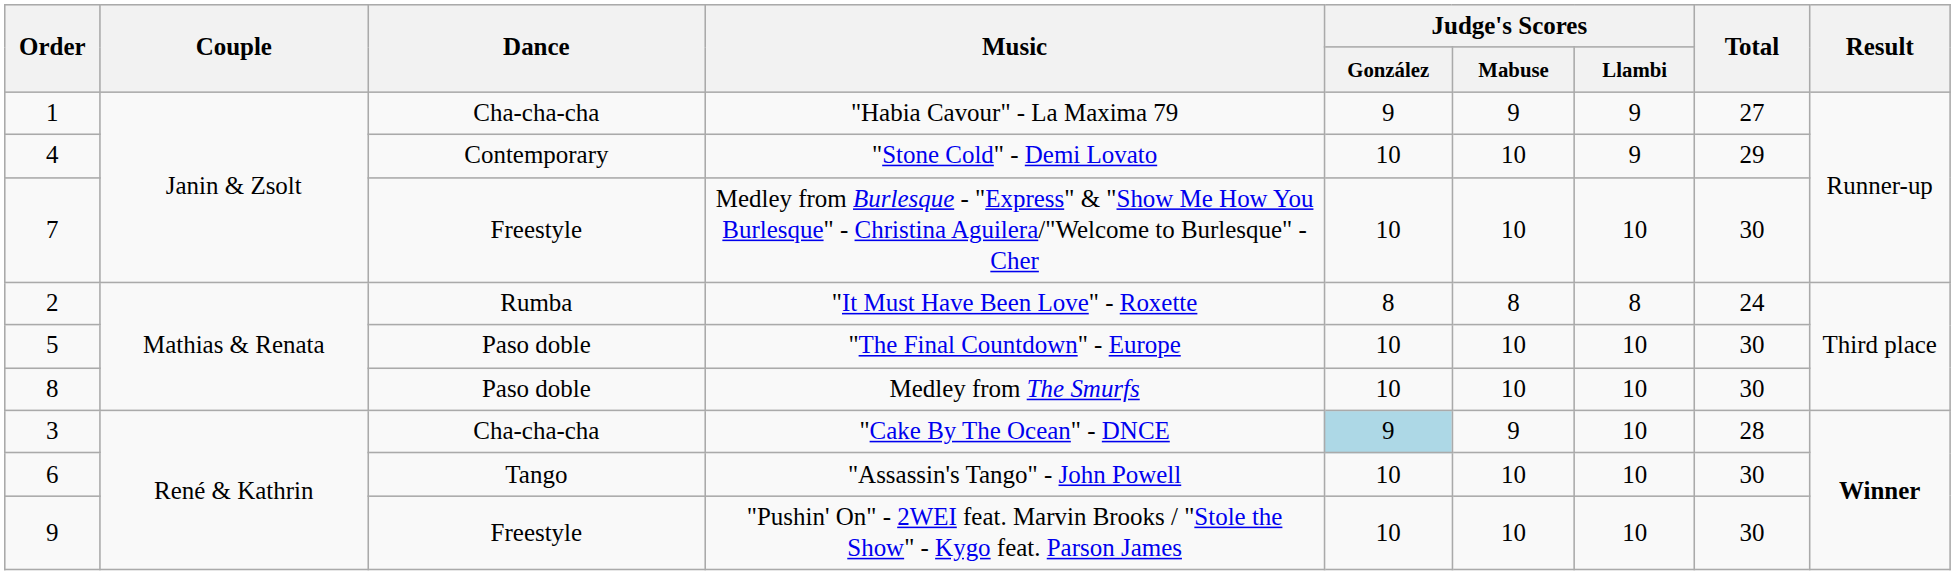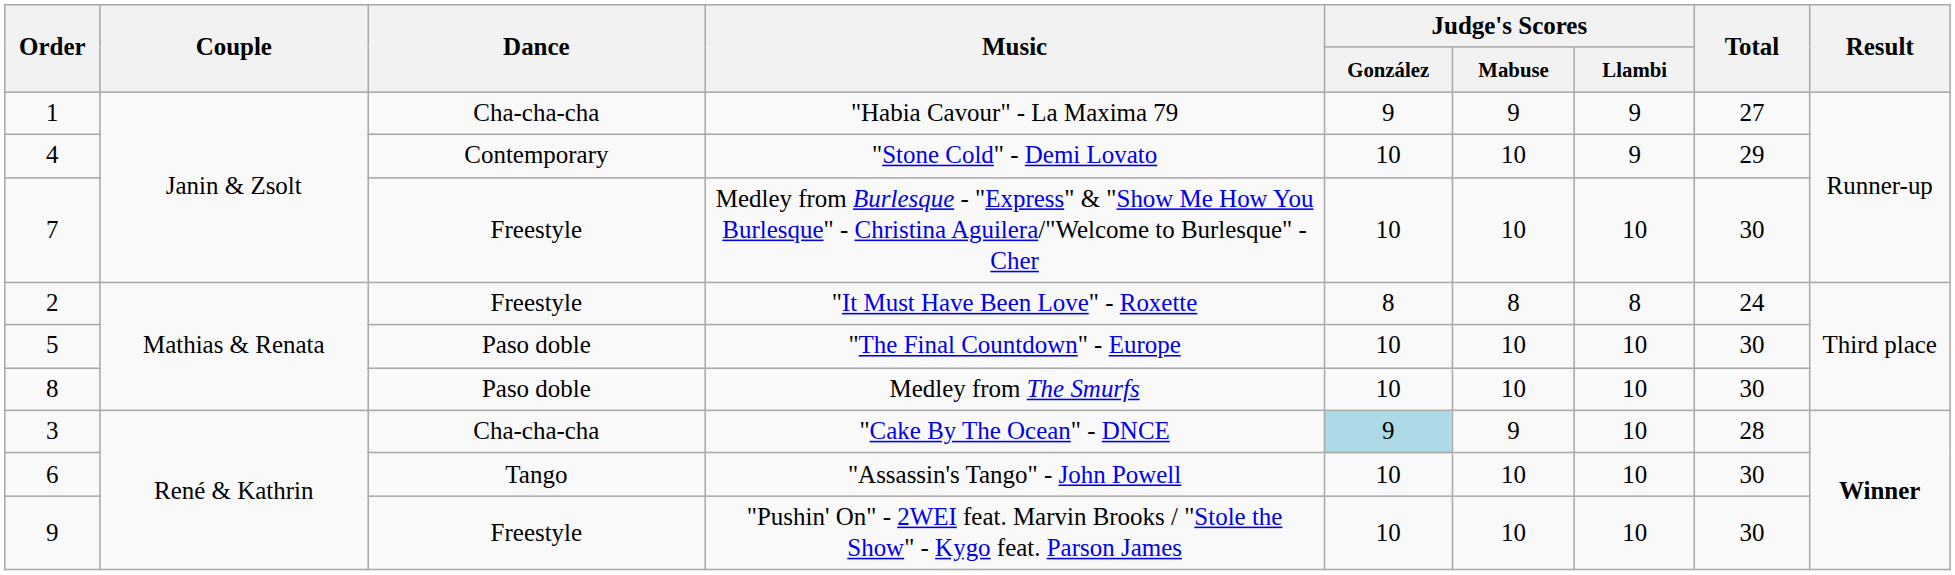 <table class="wikitable center sortable" style="text-align:center; font-size:100%; line-height:20px;">
 <tr>
 <th rowspan="2" style="width: 4em">Order</th>
 <th rowspan="2" style="width: 17em">Couple</th>
 <th rowspan="2" style="width: 20em">Dance</th>
 <th rowspan="2" style="width: 40em">Music</th>
 <th colspan="3">Judge's Scores</th>
 <th rowspan="2" style="width: 6em">Total</th>
 <th rowspan="2" style="width: 7em">Result</th>
 </tr>
 <tr>
 <th style="width: 6em"><small>González</small></th>
 <th style="width: 6em"><small>Mabuse</small></th>
 <th style="width: 6em"><small>Llambi</small></th>
 </tr>
 <tr>
 <td>1</td>
 <td rowspan="3">Janin & Zsolt</td>
 <td>Cha-cha-cha</td>
 <td>"Habia Cavour" - La Maxima 79</td>
 <td>9</td>
 <td>9</td>
 <td>9</td>
 <td>27</td>
 <td rowspan="3">Runner-up</td>
 </tr>
 <tr>
 <td>4</td>
 <td>Contemporary</td>
 <td>"<a href='#'>Stone Cold</a>" - <a href='#'>Demi Lovato</a></td>
 <td>10</td>
 <td>10</td>
 <td>9</td>
 <td>29</td>
 </tr>
 <tr>
 <td>7</td>
 <td>Freestyle</td>
 <td>Medley from <a href='#'><em>Burlesque</em></a> - "<a href='#'>Express</a>" & "<a href='#'>Show Me How You Burlesque</a>" - <a href='#'>Christina Aguilera</a>/"Welcome to Burlesque" - <a href='#'>Cher</a></td>
 <td>10</td>
 <td>10</td>
 <td>10</td>
 <td>30</td>
 </tr>
 <tr>
 <td>2</td>
 <td rowspan="3">Mathias & Renata</td>
-<td>Rumba</td>
+<td>Freestyle</td>
 <td>"<a href='#'>It Must Have Been Love</a>" - <a href='#'>Roxette</a></td>
 <td>8</td>
 <td>8</td>
 <td>8</td>
 <td>24</td>
 <td rowspan="3">Third place</td>
 </tr>
 <tr>
 <td>5</td>
 <td>Paso doble</td>
 <td>"<a href='#'>The Final Countdown</a>" - <a href='#'>Europe</a></td>
 <td>10</td>
 <td>10</td>
 <td>10</td>
 <td>30</td>
 </tr>
 <tr>
 <td>8</td>
 <td>Paso doble</td>
 <td>Medley from <em><a href='#'>The Smurfs</a></em></td>
 <td>10</td>
 <td>10</td>
 <td>10</td>
 <td>30</td>
 </tr>
 <tr>
 <td>3</td>
 <td rowspan="3">René & Kathrin</td>
 <td>Cha-cha-cha</td>
 <td>"<a href='#'>Cake By The Ocean</a>" - <a href='#'>DNCE</a></td>
 <td style="background: lightblue;">9</td>
 <td>9</td>
 <td>10</td>
 <td>28</td>
 <td rowspan="3"><strong>Winner</strong></td>
 </tr>
 <tr>
 <td>6</td>
 <td>Tango</td>
 <td>"Assassin's Tango" - <a href='#'>John Powell</a></td>
 <td>10</td>
 <td>10</td>
 <td>10</td>
 <td>30</td>
 </tr>
 <tr>
 <td>9</td>
 <td>Freestyle</td>
 <td>"Pushin' On" - <a href='#'>2WEI</a> feat. Marvin Brooks / "<a href='#'>Stole the Show</a>" - <a href='#'>Kygo</a> feat. <a href='#'>Parson James</a></td>
 <td>10</td>
 <td>10</td>
 <td>10</td>
 <td>30</td>
 </tr>
 </table>
